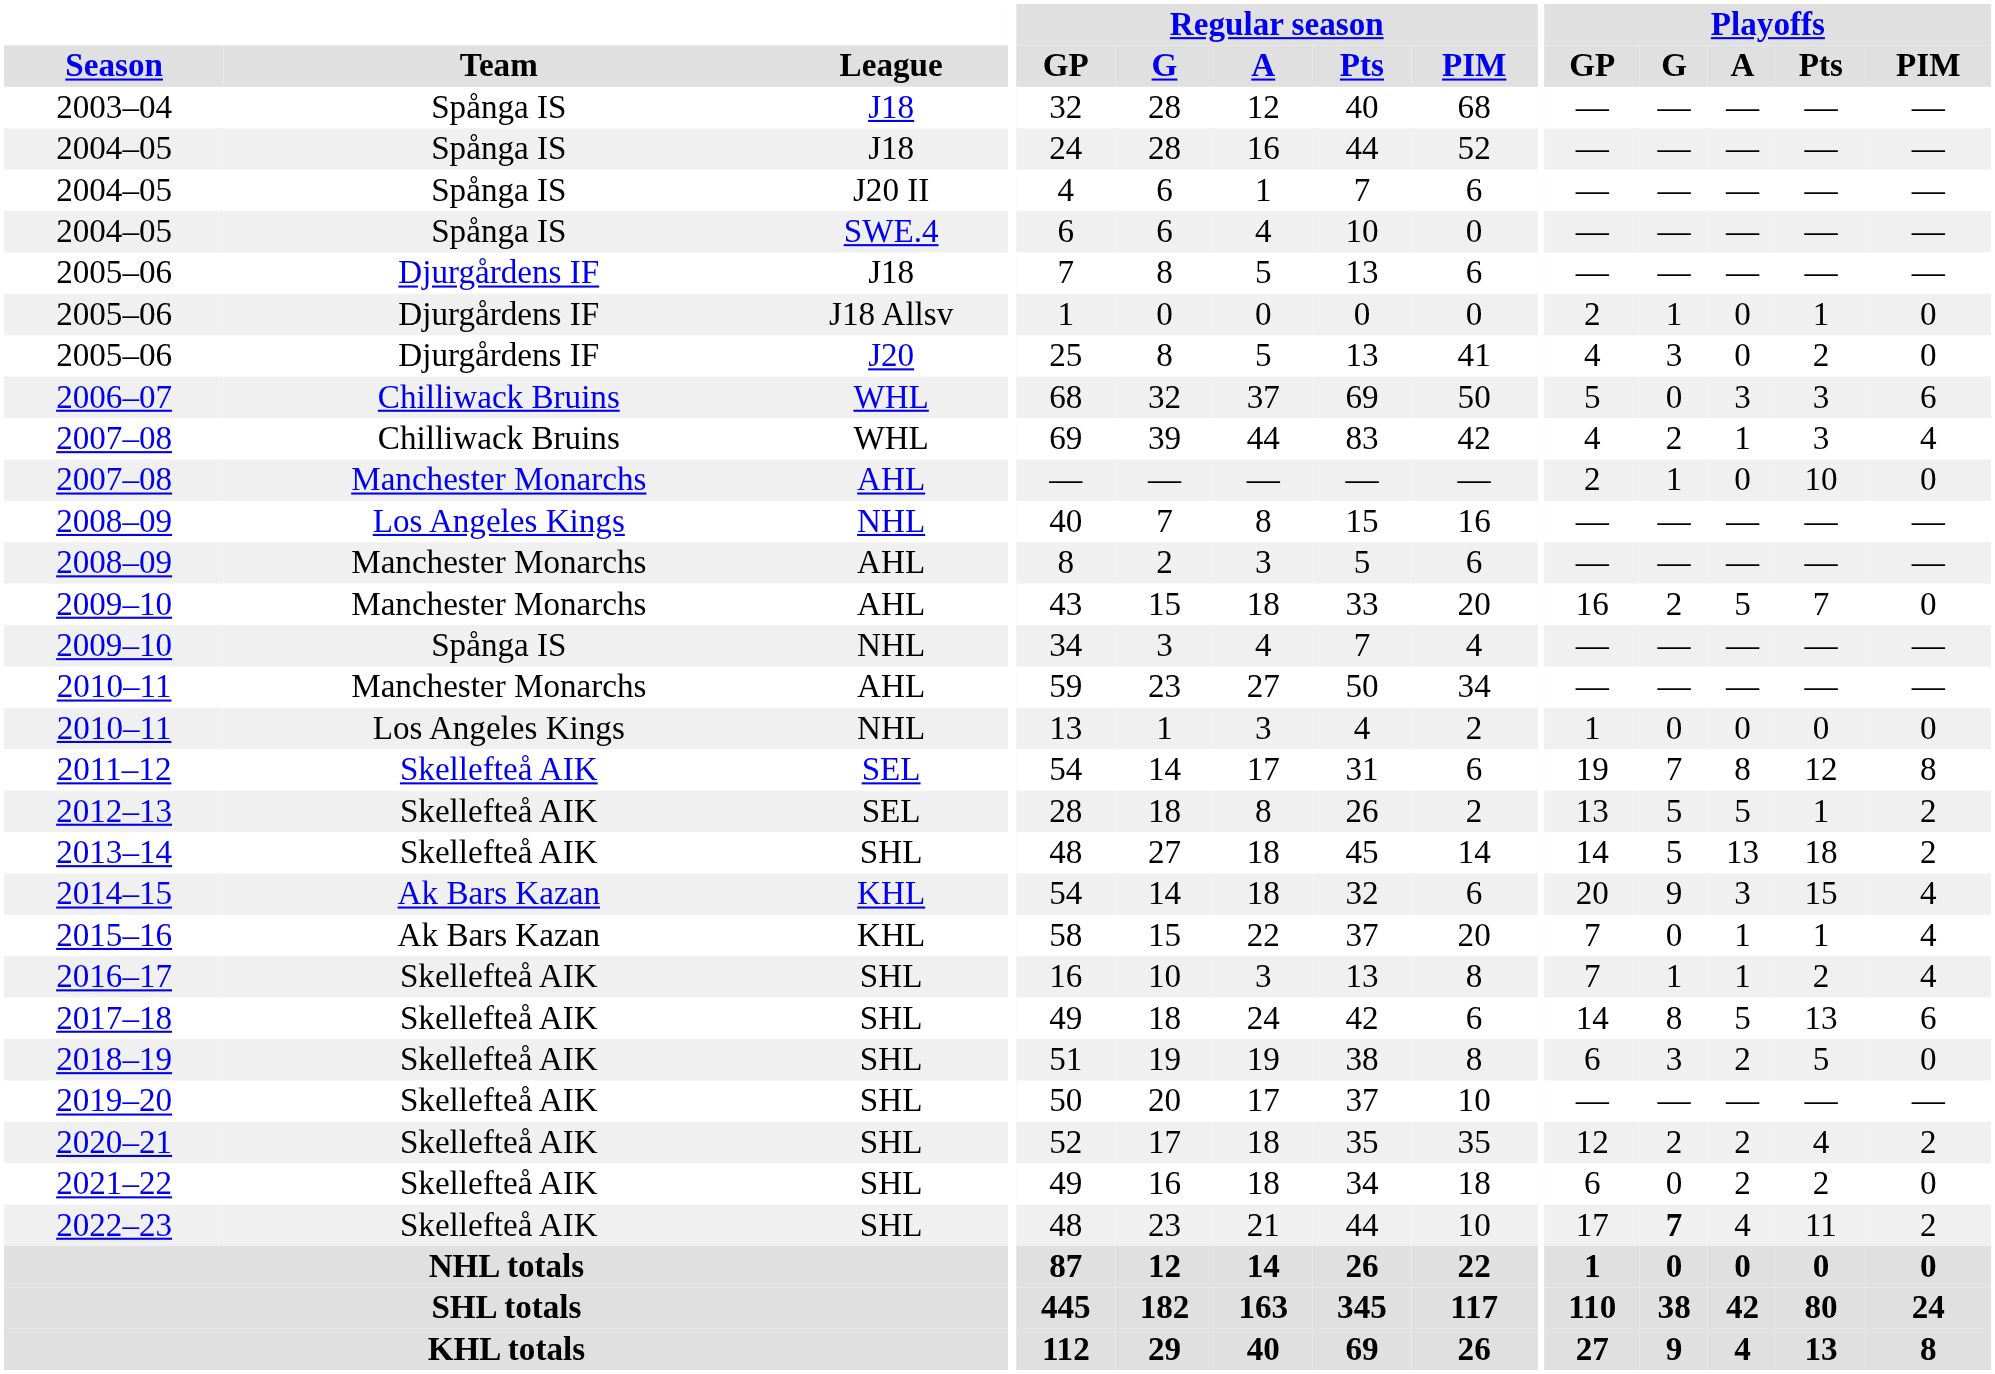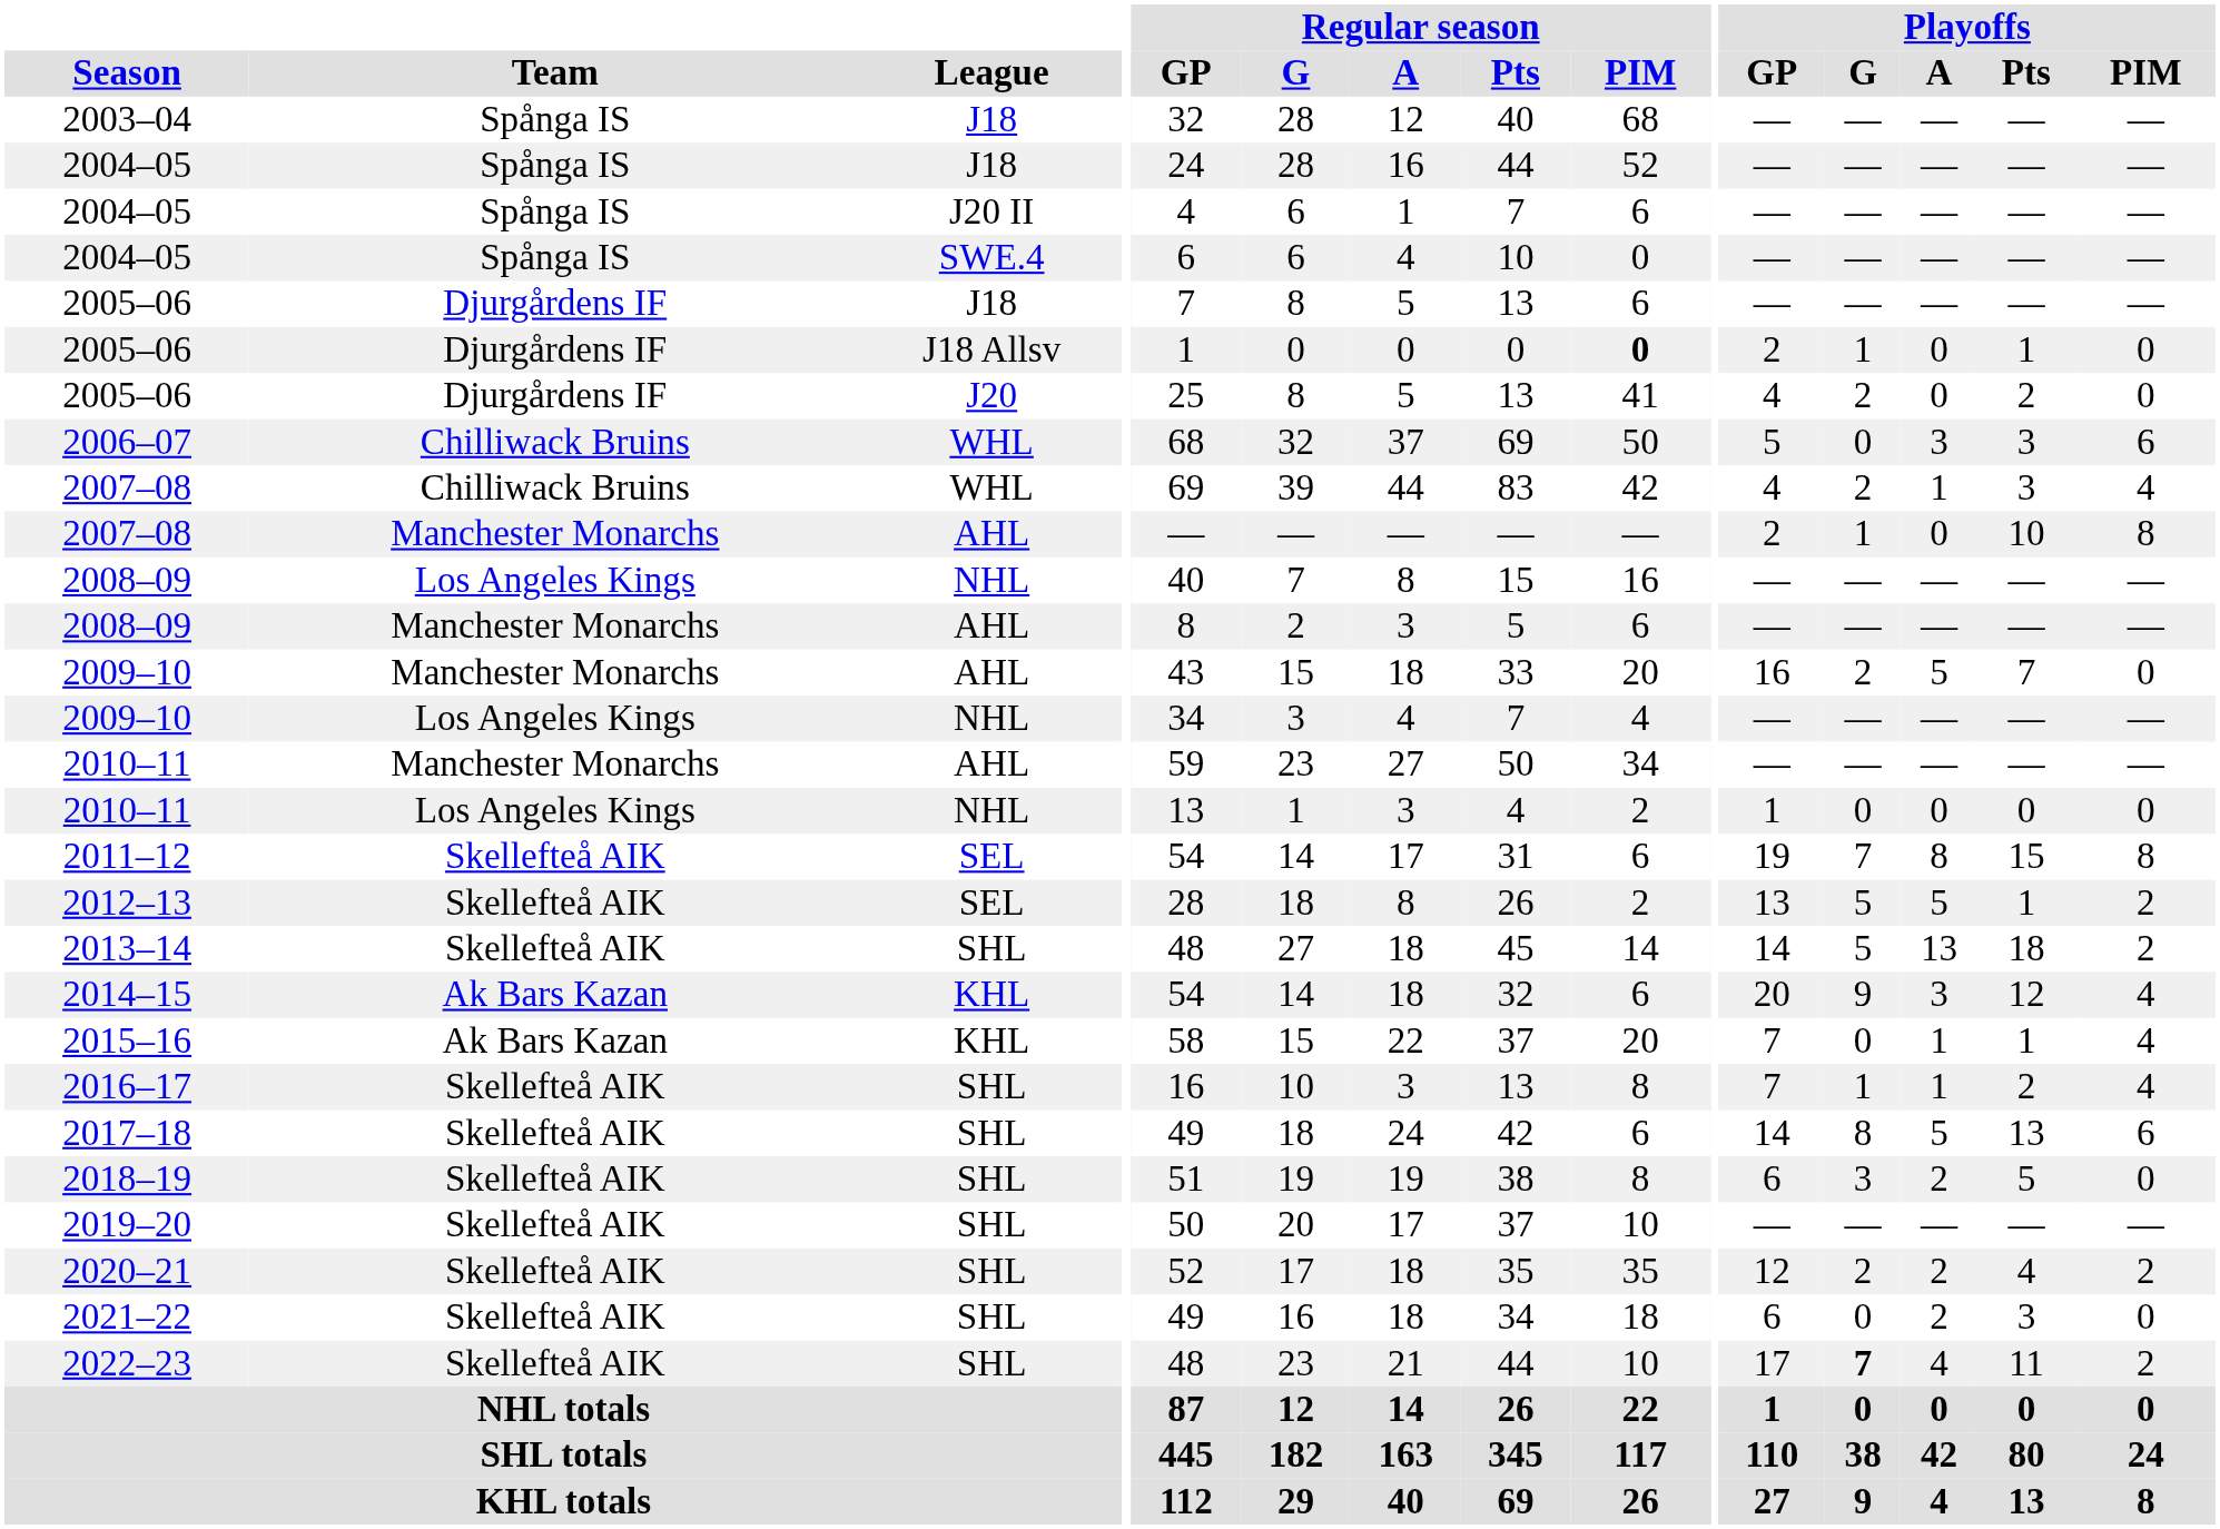 <table border="0" cellpadding="1" cellspacing="0" style="text-align:center; width:60em">
 <tr bgcolor="#e0e0e0">
 <th colspan="3" bgcolor="#ffffff"></th>
 <th rowspan="101" bgcolor="#ffffff"></th>
 <th colspan="5"><a href='#'>Regular season</a></th>
 <th rowspan="101" bgcolor="#ffffff"></th>
 <th colspan="5"><a href='#'>Playoffs</a></th>
 </tr>
 <tr bgcolor="#e0e0e0">
 <th><a href='#'>Season</a></th>
 <th>Team</th>
 <th>League</th>
 <th>GP</th>
 <th><a href='#'>G</a></th>
 <th><a href='#'>A</a></th>
 <th><a href='#'>Pts</a></th>
 <th><a href='#'>PIM</a></th>
 <th>GP</th>
 <th>G</th>
 <th>A</th>
 <th>Pts</th>
 <th>PIM</th>
 </tr>
 <tr>
 <td>2003–04</td>
 <td>Spånga IS</td>
 <td><a href='#'>J18</a></td>
 <td>32</td>
 <td>28</td>
 <td>12</td>
 <td>40</td>
 <td>68</td>
 <td>—</td>
 <td>—</td>
 <td>—</td>
 <td>—</td>
 <td>—</td>
 </tr>
 <tr bgcolor="#f0f0f0">
 <td>2004–05</td>
 <td>Spånga IS</td>
 <td>J18</td>
 <td>24</td>
 <td>28</td>
 <td>16</td>
 <td>44</td>
 <td>52</td>
 <td>—</td>
 <td>—</td>
 <td>—</td>
 <td>—</td>
 <td>—</td>
 </tr>
 <tr>
 <td>2004–05</td>
 <td>Spånga IS</td>
 <td>J20 II</td>
 <td>4</td>
 <td>6</td>
 <td>1</td>
 <td>7</td>
 <td>6</td>
 <td>—</td>
 <td>—</td>
 <td>—</td>
 <td>—</td>
 <td>—</td>
 </tr>
 <tr bgcolor="#f0f0f0">
 <td>2004–05</td>
 <td>Spånga IS</td>
 <td><a href='#'>SWE.4</a></td>
 <td>6</td>
 <td>6</td>
 <td>4</td>
 <td>10</td>
 <td>0</td>
 <td>—</td>
 <td>—</td>
 <td>—</td>
 <td>—</td>
 <td>—</td>
 </tr>
 <tr>
 <td>2005–06</td>
 <td><a href='#'>Djurgårdens IF</a></td>
 <td>J18</td>
 <td>7</td>
 <td>8</td>
 <td>5</td>
 <td>13</td>
 <td>6</td>
 <td>—</td>
 <td>—</td>
 <td>—</td>
 <td>—</td>
 <td>—</td>
 </tr>
 <tr bgcolor="#f0f0f0">
 <td>2005–06</td>
 <td>Djurgårdens IF</td>
 <td>J18 Allsv</td>
 <td>1</td>
 <td>0</td>
 <td>0</td>
 <td>0</td>
-<td>0</td>
+<td><strong>0</strong></td>
 <td>2</td>
 <td>1</td>
 <td>0</td>
 <td>1</td>
 <td>0</td>
 </tr>
 <tr>
 <td>2005–06</td>
 <td>Djurgårdens IF</td>
 <td><a href='#'>J20</a></td>
 <td>25</td>
 <td>8</td>
 <td>5</td>
 <td>13</td>
 <td>41</td>
 <td>4</td>
-<td>3</td>
+<td>2</td>
 <td>0</td>
 <td>2</td>
 <td>0</td>
 </tr>
 <tr bgcolor="#f0f0f0">
 <td><a href='#'>2006–07</a></td>
 <td><a href='#'>Chilliwack Bruins</a></td>
 <td><a href='#'>WHL</a></td>
 <td>68</td>
 <td>32</td>
 <td>37</td>
 <td>69</td>
 <td>50</td>
 <td>5</td>
 <td>0</td>
 <td>3</td>
 <td>3</td>
 <td>6</td>
 </tr>
 <tr>
 <td><a href='#'>2007–08</a></td>
 <td>Chilliwack Bruins</td>
 <td>WHL</td>
 <td>69</td>
 <td>39</td>
 <td>44</td>
 <td>83</td>
 <td>42</td>
 <td>4</td>
 <td>2</td>
 <td>1</td>
 <td>3</td>
 <td>4</td>
 </tr>
 <tr bgcolor="#f0f0f0">
 <td><a href='#'>2007–08</a></td>
 <td><a href='#'>Manchester Monarchs</a></td>
 <td><a href='#'>AHL</a></td>
 <td>—</td>
 <td>—</td>
 <td>—</td>
 <td>—</td>
 <td>—</td>
 <td>2</td>
 <td>1</td>
 <td>0</td>
 <td>10</td>
-<td>0</td>
+<td>8</td>
 </tr>
 <tr>
 <td><a href='#'>2008–09</a></td>
 <td><a href='#'>Los Angeles Kings</a></td>
 <td><a href='#'>NHL</a></td>
 <td>40</td>
 <td>7</td>
 <td>8</td>
 <td>15</td>
 <td>16</td>
 <td>—</td>
 <td>—</td>
 <td>—</td>
 <td>—</td>
 <td>—</td>
 </tr>
 <tr bgcolor="#f0f0f0">
 <td><a href='#'>2008–09</a></td>
 <td>Manchester Monarchs</td>
 <td>AHL</td>
 <td>8</td>
 <td>2</td>
 <td>3</td>
 <td>5</td>
 <td>6</td>
 <td>—</td>
 <td>—</td>
 <td>—</td>
 <td>—</td>
 <td>—</td>
 </tr>
 <tr>
 <td><a href='#'>2009–10</a></td>
 <td>Manchester Monarchs</td>
 <td>AHL</td>
 <td>43</td>
 <td>15</td>
 <td>18</td>
 <td>33</td>
 <td>20</td>
 <td>16</td>
 <td>2</td>
 <td>5</td>
 <td>7</td>
 <td>0</td>
 </tr>
 <tr bgcolor="#f0f0f0">
 <td><a href='#'>2009–10</a></td>
-<td>Spånga IS</td>
+<td>Los Angeles Kings</td>
 <td>NHL</td>
 <td>34</td>
 <td>3</td>
 <td>4</td>
 <td>7</td>
 <td>4</td>
 <td>—</td>
 <td>—</td>
 <td>—</td>
 <td>—</td>
 <td>—</td>
 </tr>
 <tr>
 <td><a href='#'>2010–11</a></td>
 <td>Manchester Monarchs</td>
 <td>AHL</td>
 <td>59</td>
 <td>23</td>
 <td>27</td>
 <td>50</td>
 <td>34</td>
 <td>—</td>
 <td>—</td>
 <td>—</td>
 <td>—</td>
 <td>—</td>
 </tr>
 <tr bgcolor="#f0f0f0">
 <td><a href='#'>2010–11</a></td>
 <td>Los Angeles Kings</td>
 <td>NHL</td>
 <td>13</td>
 <td>1</td>
 <td>3</td>
 <td>4</td>
 <td>2</td>
 <td>1</td>
 <td>0</td>
 <td>0</td>
 <td>0</td>
 <td>0</td>
 </tr>
 <tr>
 <td><a href='#'>2011–12</a></td>
 <td><a href='#'>Skellefteå AIK</a></td>
 <td><a href='#'>SEL</a></td>
 <td>54</td>
 <td>14</td>
 <td>17</td>
 <td>31</td>
 <td>6</td>
 <td>19</td>
 <td>7</td>
 <td>8</td>
-<td>12</td>
+<td>15</td>
 <td>8</td>
 </tr>
 <tr bgcolor="#f0f0f0">
 <td><a href='#'>2012–13</a></td>
 <td>Skellefteå AIK</td>
 <td>SEL</td>
 <td>28</td>
 <td>18</td>
 <td>8</td>
 <td>26</td>
 <td>2</td>
 <td>13</td>
 <td>5</td>
 <td>5</td>
 <td>1</td>
 <td>2</td>
 </tr>
 <tr>
 <td><a href='#'>2013–14</a></td>
 <td>Skellefteå AIK</td>
 <td>SHL</td>
 <td>48</td>
 <td>27</td>
 <td>18</td>
 <td>45</td>
 <td>14</td>
 <td>14</td>
 <td>5</td>
 <td>13</td>
 <td>18</td>
 <td>2</td>
 </tr>
 <tr bgcolor="#f0f0f0">
 <td><a href='#'>2014–15</a></td>
 <td><a href='#'>Ak Bars Kazan</a></td>
 <td><a href='#'>KHL</a></td>
 <td>54</td>
 <td>14</td>
 <td>18</td>
 <td>32</td>
 <td>6</td>
 <td>20</td>
 <td>9</td>
 <td>3</td>
-<td>15</td>
+<td>12</td>
 <td>4</td>
 </tr>
 <tr>
 <td><a href='#'>2015–16</a></td>
 <td>Ak Bars Kazan</td>
 <td>KHL</td>
 <td>58</td>
 <td>15</td>
 <td>22</td>
 <td>37</td>
 <td>20</td>
 <td>7</td>
 <td>0</td>
 <td>1</td>
 <td>1</td>
 <td>4</td>
 </tr>
 <tr bgcolor="#f0f0f0">
 <td><a href='#'>2016–17</a></td>
 <td>Skellefteå AIK</td>
 <td>SHL</td>
 <td>16</td>
 <td>10</td>
 <td>3</td>
 <td>13</td>
 <td>8</td>
 <td>7</td>
 <td>1</td>
 <td>1</td>
 <td>2</td>
 <td>4</td>
 </tr>
 <tr>
 <td><a href='#'>2017–18</a></td>
 <td>Skellefteå AIK</td>
 <td>SHL</td>
 <td>49</td>
 <td>18</td>
 <td>24</td>
 <td>42</td>
 <td>6</td>
 <td>14</td>
 <td>8</td>
 <td>5</td>
 <td>13</td>
 <td>6</td>
 </tr>
 <tr bgcolor="#f0f0f0">
 <td><a href='#'>2018–19</a></td>
 <td>Skellefteå AIK</td>
 <td>SHL</td>
 <td>51</td>
 <td>19</td>
 <td>19</td>
 <td>38</td>
 <td>8</td>
 <td>6</td>
 <td>3</td>
 <td>2</td>
 <td>5</td>
 <td>0</td>
 </tr>
 <tr>
 <td><a href='#'>2019–20</a></td>
 <td>Skellefteå AIK</td>
 <td>SHL</td>
 <td>50</td>
 <td>20</td>
 <td>17</td>
 <td>37</td>
 <td>10</td>
 <td>—</td>
 <td>—</td>
 <td>—</td>
 <td>—</td>
 <td>—</td>
 </tr>
 <tr bgcolor="#f0f0f0">
 <td><a href='#'>2020–21</a></td>
 <td>Skellefteå AIK</td>
 <td>SHL</td>
 <td>52</td>
 <td>17</td>
 <td>18</td>
 <td>35</td>
 <td>35</td>
 <td>12</td>
 <td>2</td>
 <td>2</td>
 <td>4</td>
 <td>2</td>
 </tr>
 <tr>
 <td><a href='#'>2021–22</a></td>
 <td>Skellefteå AIK</td>
 <td>SHL</td>
 <td>49</td>
 <td>16</td>
 <td>18</td>
 <td>34</td>
 <td>18</td>
 <td>6</td>
 <td>0</td>
 <td>2</td>
-<td>2</td>
+<td>3</td>
 <td>0</td>
 </tr>
 <tr bgcolor="#f0f0f0">
 <td><a href='#'>2022–23</a></td>
 <td>Skellefteå AIK</td>
 <td>SHL</td>
 <td>48</td>
 <td>23</td>
 <td>21</td>
 <td>44</td>
 <td>10</td>
 <td>17</td>
 <td><strong>7</strong></td>
 <td>4</td>
 <td>11</td>
 <td>2</td>
 </tr>
 <tr bgcolor="#e0e0e0">
 <th colspan="3">NHL totals</th>
 <th>87</th>
 <th>12</th>
 <th>14</th>
 <th>26</th>
 <th>22</th>
 <th>1</th>
 <th>0</th>
 <th>0</th>
 <th>0</th>
 <th>0</th>
 </tr>
 <tr bgcolor="#e0e0e0">
 <th colspan="3">SHL totals</th>
 <th>445</th>
 <th>182</th>
 <th>163</th>
 <th>345</th>
 <th>117</th>
 <th>110</th>
 <th>38</th>
 <th>42</th>
 <th>80</th>
 <th>24</th>
 </tr>
 <tr bgcolor="#e0e0e0">
 <th colspan="3">KHL totals</th>
 <th>112</th>
 <th>29</th>
 <th>40</th>
 <th>69</th>
 <th>26</th>
 <th>27</th>
 <th>9</th>
 <th>4</th>
 <th>13</th>
 <th>8</th>
 </tr>
 </table>
